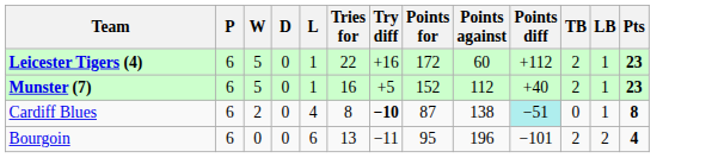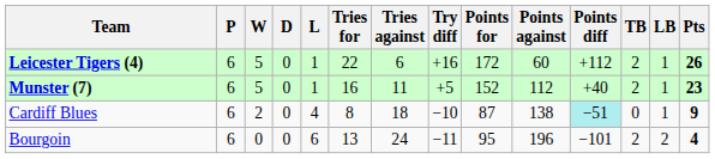 <table class="wikitable" style="text-align:center">
 <tr>
 <th width="200">Team</th>
 <th width="20">P</th>
 <th width="20">W</th>
 <th width="20">D</th>
 <th width="20">L</th>
 <th width="20">Tries for</th>
+<th width="20">Tries against</th>
 <th width="20">Try diff</th>
 <th width="20">Points for</th>
 <th width="20">Points against</th>
 <th width="25">Points diff</th>
 <th width="20">TB</th>
 <th width="20">LB</th>
 <th width="20">Pts</th>
 </tr>
 <tr bgcolor=#ccffcc>
 <td align=left> <strong><a href='#'>Leicester Tigers</a> (4)</strong></td>
 <td>6</td>
 <td>5</td>
 <td>0</td>
 <td>1</td>
 <td>22</td>
+<td>6</td>
 <td>+16</td>
 <td>172</td>
 <td>60</td>
 <td>+112</td>
 <td>2</td>
 <td>1</td>
-<td><strong>23</strong></td>
+<td><strong>26</strong></td>
 </tr>
 <tr bgcolor=#ccffcc>
 <td align=left> <strong><a href='#'>Munster</a> (7)</strong></td>
 <td>6</td>
 <td>5</td>
 <td>0</td>
 <td>1</td>
 <td>16</td>
+<td>11</td>
 <td>+5</td>
 <td>152</td>
 <td>112</td>
 <td>+40</td>
 <td>2</td>
 <td>1</td>
 <td><strong>23</strong></td>
 </tr>
 <tr>
 <td align=left> <a href='#'>Cardiff Blues</a></td>
 <td>6</td>
 <td>2</td>
 <td>0</td>
 <td>4</td>
 <td>8</td>
-<td><strong>−10</strong></td>
+<td>18</td>
+<td>−10</td>
 <td>87</td>
 <td>138</td>
 <td style="background: paleturquoise;">−51</td>
 <td>0</td>
 <td>1</td>
-<td><strong>8</strong></td>
+<td><strong>9</strong></td>
 </tr>
 <tr>
 <td align=left> <a href='#'>Bourgoin</a></td>
 <td>6</td>
 <td>0</td>
 <td>0</td>
 <td>6</td>
 <td>13</td>
+<td>24</td>
 <td>−11</td>
 <td>95</td>
 <td>196</td>
 <td>−101</td>
 <td>2</td>
 <td>2</td>
 <td><strong>4</strong></td>
 </tr>
 </table>
